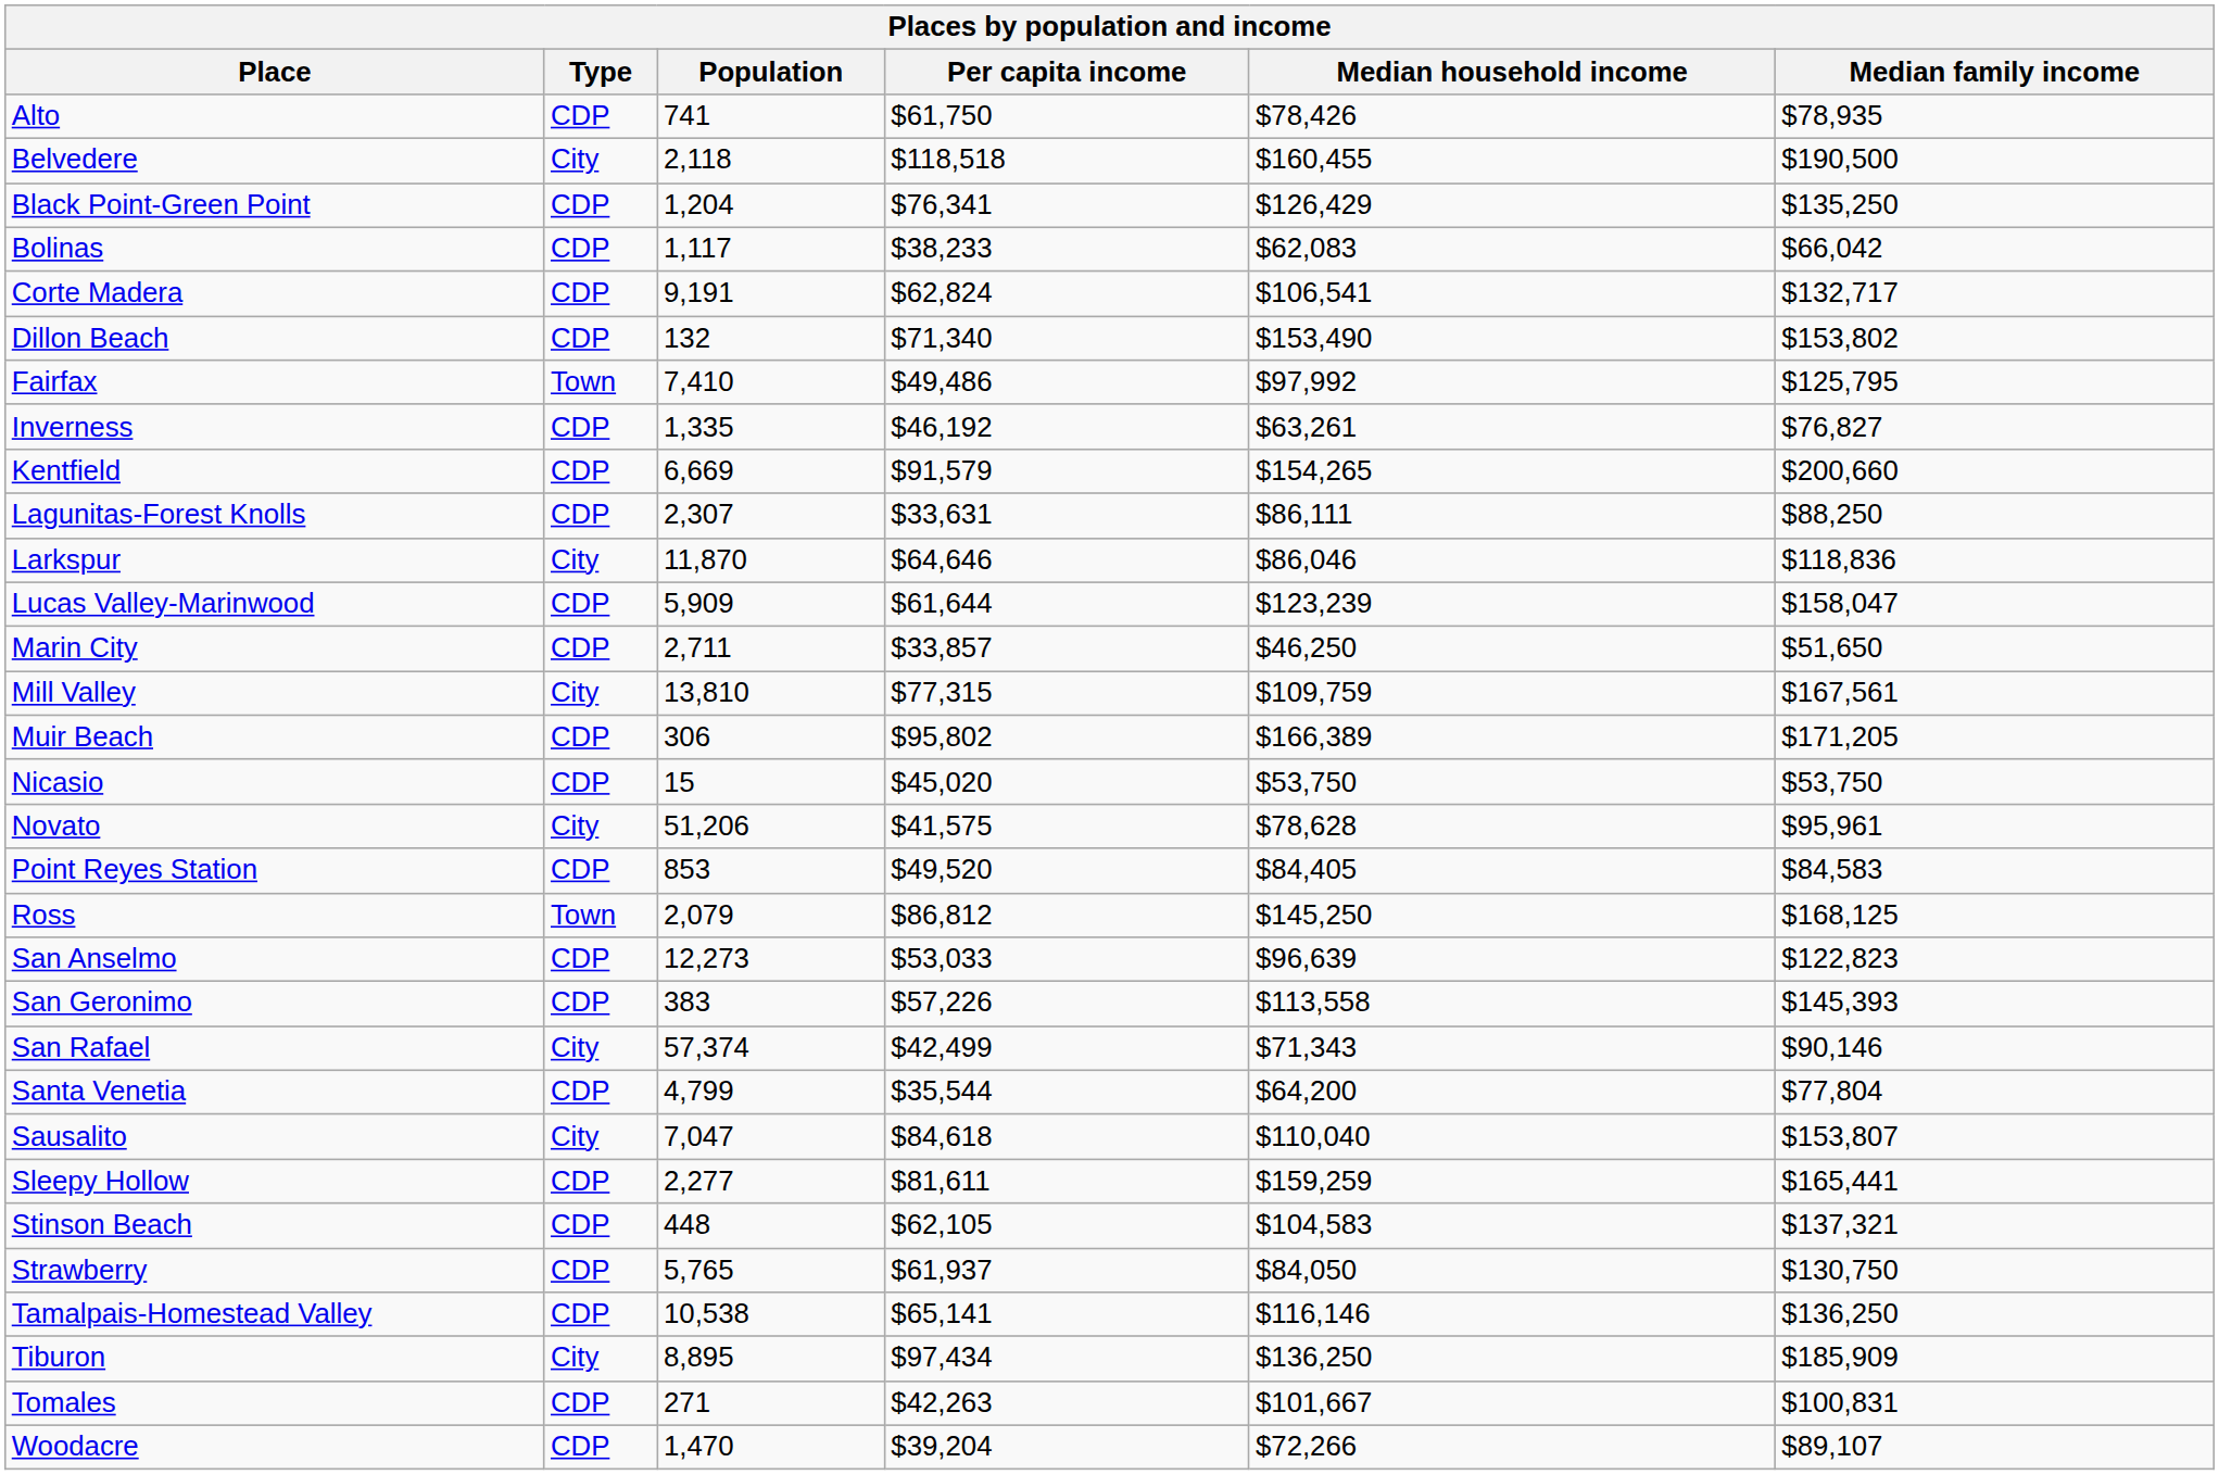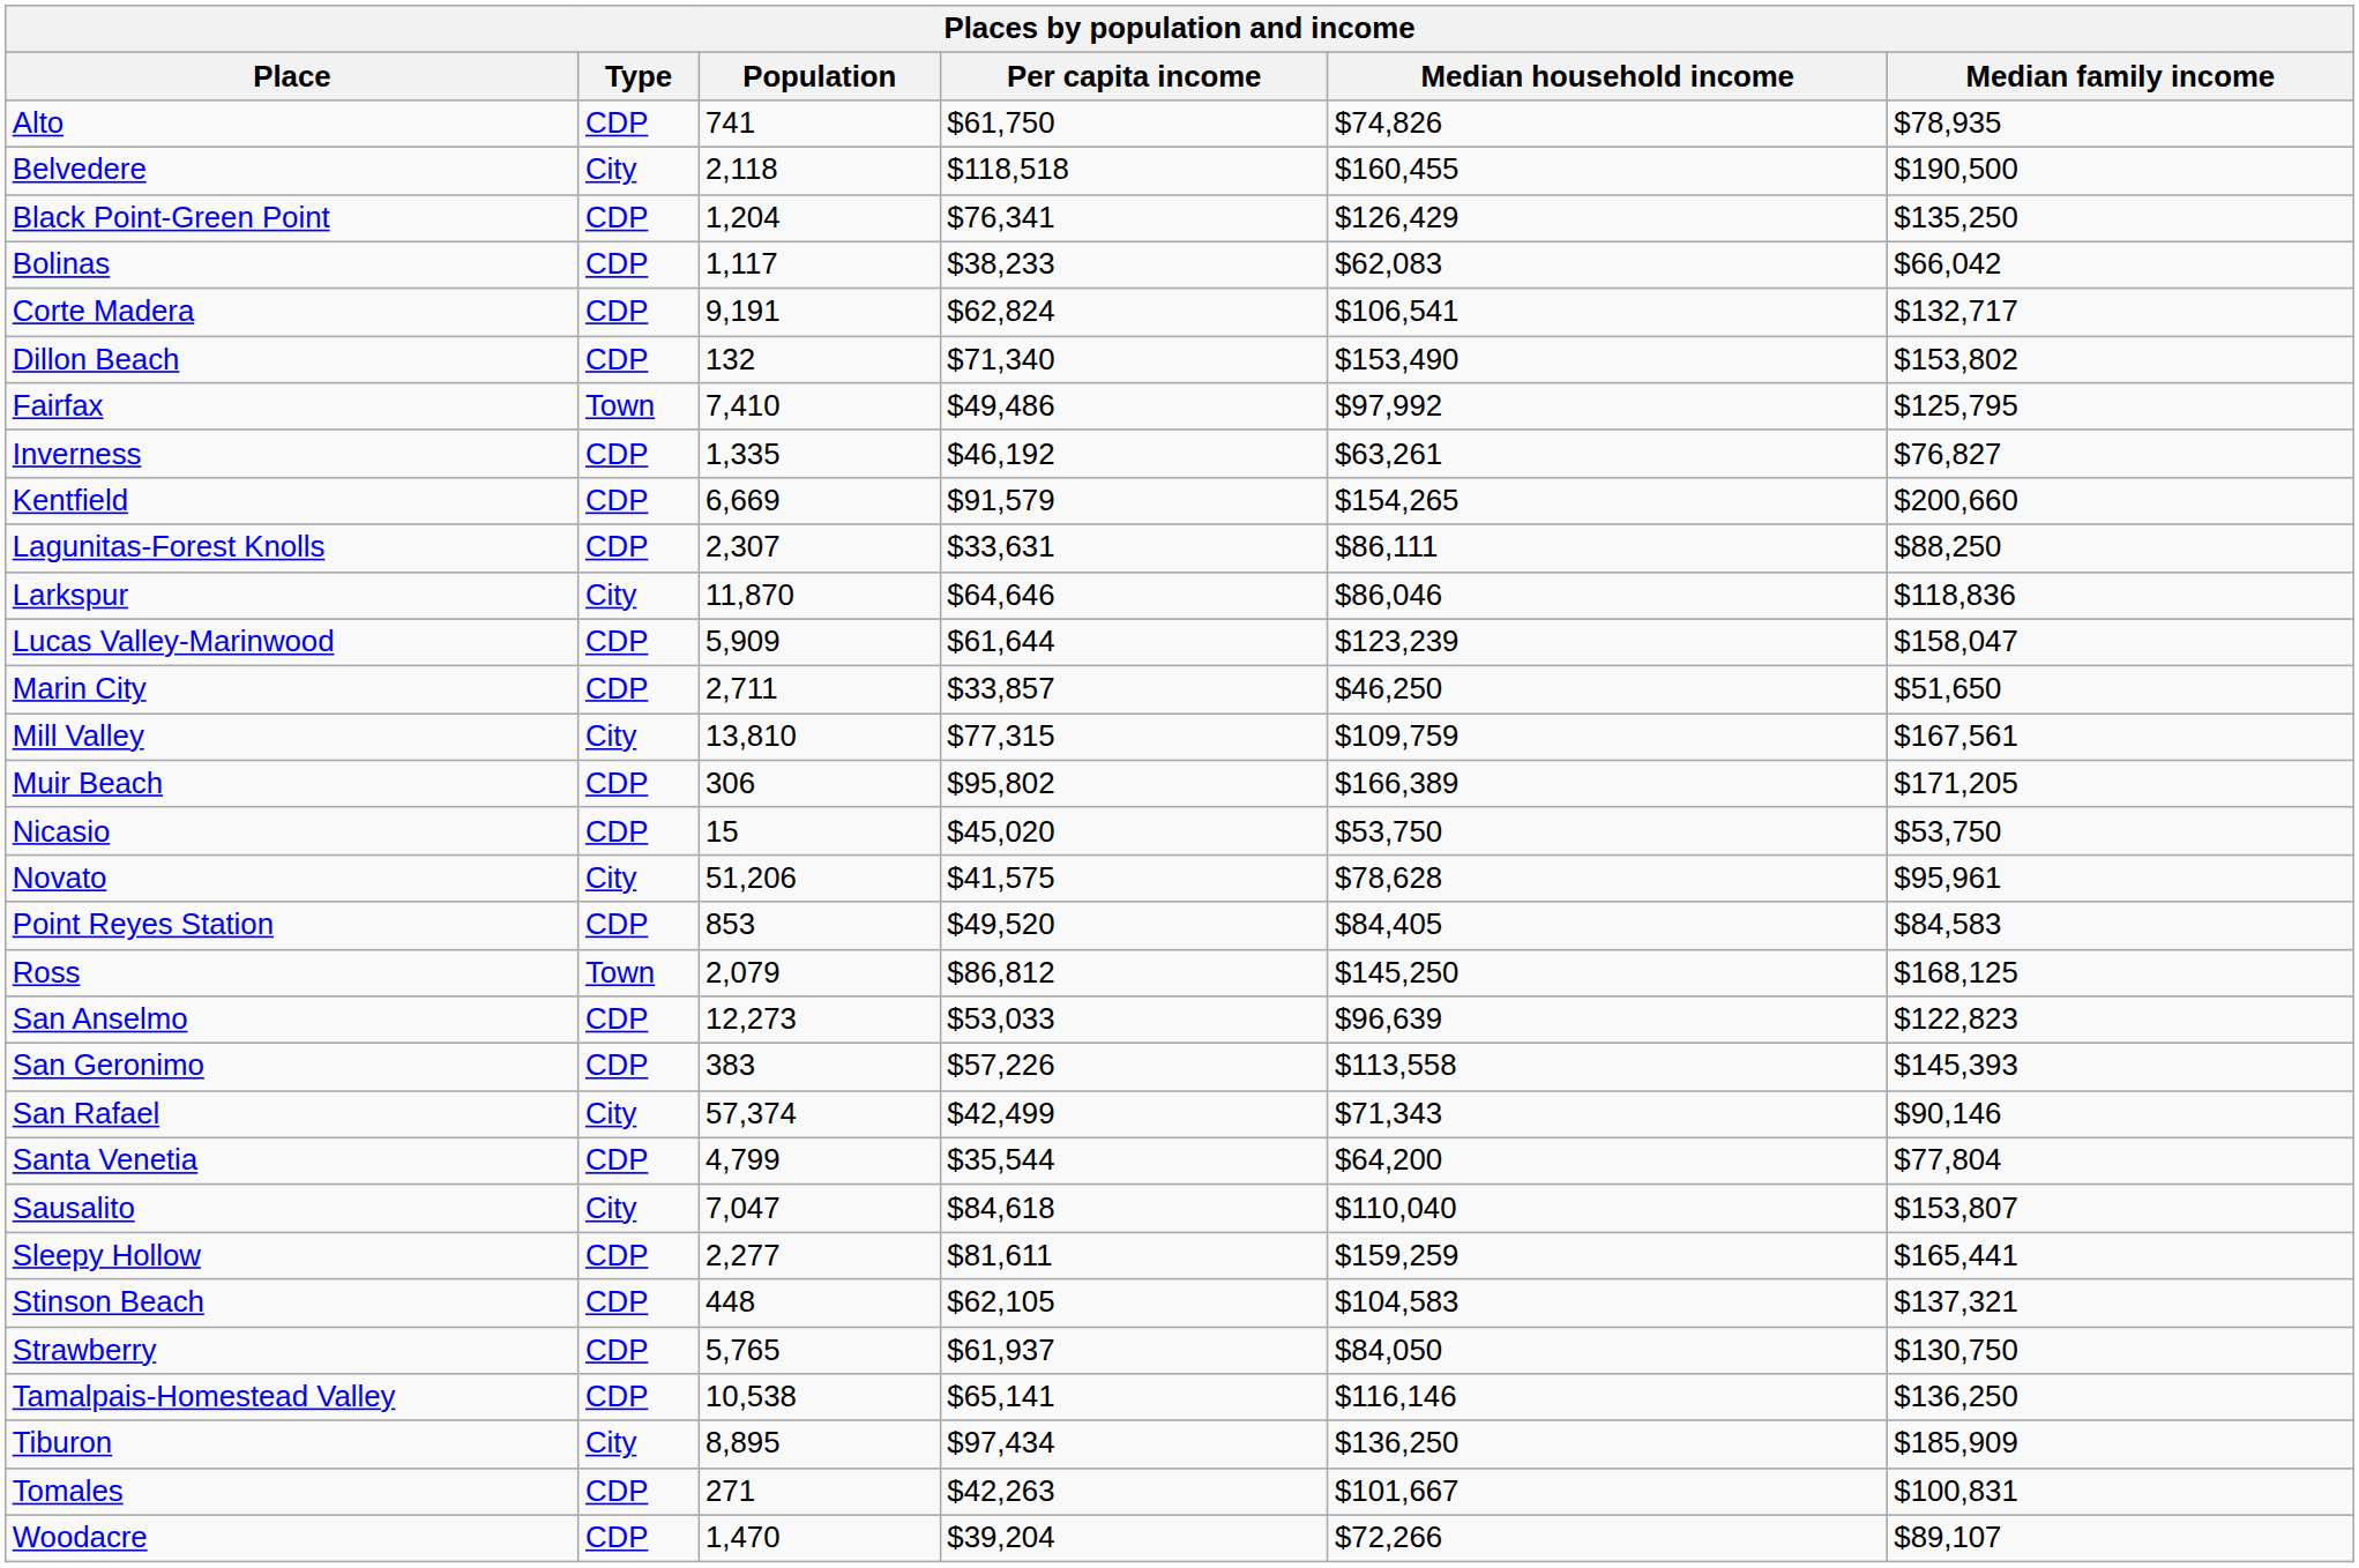 <table class="wikitable collapsible collapsed sortable" style="width: 100%;">
 <tr>
 <th colspan=6>Places by population and income</th>
 </tr>
 <tr>
 <th>Place</th>
 <th>Type</th>
 <th>Population</th>
 <th data-sort-type="currency">Per capita income</th>
 <th data-sort-type="currency">Median household income</th>
 <th data-sort-type="currency">Median family income</th>
 </tr>
 <tr>
 <td><a href='#'>Alto</a></td>
 <td><a href='#'>CDP</a></td>
 <td>741</td>
 <td>$61,750</td>
-<td>$78,426</td>
+<td>$74,826</td>
 <td>$78,935</td>
 </tr>
 <tr>
 <td><a href='#'>Belvedere</a></td>
 <td><a href='#'>City</a></td>
 <td>2,118</td>
 <td>$118,518</td>
 <td>$160,455</td>
 <td>$190,500</td>
 </tr>
 <tr>
 <td><a href='#'>Black Point-Green Point</a></td>
 <td><a href='#'>CDP</a></td>
 <td>1,204</td>
 <td>$76,341</td>
 <td>$126,429</td>
 <td>$135,250</td>
 </tr>
 <tr>
 <td><a href='#'>Bolinas</a></td>
 <td><a href='#'>CDP</a></td>
 <td>1,117</td>
 <td>$38,233</td>
 <td>$62,083</td>
 <td>$66,042</td>
 </tr>
 <tr>
 <td><a href='#'>Corte Madera</a></td>
 <td><a href='#'>CDP</a></td>
 <td>9,191</td>
 <td>$62,824</td>
 <td>$106,541</td>
 <td>$132,717</td>
 </tr>
 <tr>
 <td><a href='#'>Dillon Beach</a></td>
 <td><a href='#'>CDP</a></td>
 <td>132</td>
 <td>$71,340</td>
 <td>$153,490</td>
 <td>$153,802</td>
 </tr>
 <tr>
 <td><a href='#'>Fairfax</a></td>
 <td><a href='#'>Town</a></td>
 <td>7,410</td>
 <td>$49,486</td>
 <td>$97,992</td>
 <td>$125,795</td>
 </tr>
 <tr>
 <td><a href='#'>Inverness</a></td>
 <td><a href='#'>CDP</a></td>
 <td>1,335</td>
 <td>$46,192</td>
 <td>$63,261</td>
 <td>$76,827</td>
 </tr>
 <tr>
 <td><a href='#'>Kentfield</a></td>
 <td><a href='#'>CDP</a></td>
 <td>6,669</td>
 <td>$91,579</td>
 <td>$154,265</td>
 <td>$200,660</td>
 </tr>
 <tr>
 <td><a href='#'>Lagunitas-Forest Knolls</a></td>
 <td><a href='#'>CDP</a></td>
 <td>2,307</td>
 <td>$33,631</td>
 <td>$86,111</td>
 <td>$88,250</td>
 </tr>
 <tr>
 <td><a href='#'>Larkspur</a></td>
 <td><a href='#'>City</a></td>
 <td>11,870</td>
 <td>$64,646</td>
 <td>$86,046</td>
 <td>$118,836</td>
 </tr>
 <tr>
 <td><a href='#'>Lucas Valley-Marinwood</a></td>
 <td><a href='#'>CDP</a></td>
 <td>5,909</td>
 <td>$61,644</td>
 <td>$123,239</td>
 <td>$158,047</td>
 </tr>
 <tr>
 <td><a href='#'>Marin City</a></td>
 <td><a href='#'>CDP</a></td>
 <td>2,711</td>
 <td>$33,857</td>
 <td>$46,250</td>
 <td>$51,650</td>
 </tr>
 <tr>
 <td><a href='#'>Mill Valley</a></td>
 <td><a href='#'>City</a></td>
 <td>13,810</td>
 <td>$77,315</td>
 <td>$109,759</td>
 <td>$167,561</td>
 </tr>
 <tr>
 <td><a href='#'>Muir Beach</a></td>
 <td><a href='#'>CDP</a></td>
 <td>306</td>
 <td>$95,802</td>
 <td>$166,389</td>
 <td>$171,205</td>
 </tr>
 <tr>
 <td><a href='#'>Nicasio</a></td>
 <td><a href='#'>CDP</a></td>
 <td>15</td>
 <td>$45,020</td>
 <td>$53,750</td>
 <td>$53,750</td>
 </tr>
 <tr>
 <td><a href='#'>Novato</a></td>
 <td><a href='#'>City</a></td>
 <td>51,206</td>
 <td>$41,575</td>
 <td>$78,628</td>
 <td>$95,961</td>
 </tr>
 <tr>
 <td><a href='#'>Point Reyes Station</a></td>
 <td><a href='#'>CDP</a></td>
 <td>853</td>
 <td>$49,520</td>
 <td>$84,405</td>
 <td>$84,583</td>
 </tr>
 <tr>
 <td><a href='#'>Ross</a></td>
 <td><a href='#'>Town</a></td>
 <td>2,079</td>
 <td>$86,812</td>
 <td>$145,250</td>
 <td>$168,125</td>
 </tr>
 <tr>
 <td><a href='#'>San Anselmo</a></td>
 <td><a href='#'>CDP</a></td>
 <td>12,273</td>
 <td>$53,033</td>
 <td>$96,639</td>
 <td>$122,823</td>
 </tr>
 <tr>
 <td><a href='#'>San Geronimo</a></td>
 <td><a href='#'>CDP</a></td>
 <td>383</td>
 <td>$57,226</td>
 <td>$113,558</td>
 <td>$145,393</td>
 </tr>
 <tr>
 <td><a href='#'>San Rafael</a></td>
 <td><a href='#'>City</a></td>
 <td>57,374</td>
 <td>$42,499</td>
 <td>$71,343</td>
 <td>$90,146</td>
 </tr>
 <tr>
 <td><a href='#'>Santa Venetia</a></td>
 <td><a href='#'>CDP</a></td>
 <td>4,799</td>
 <td>$35,544</td>
 <td>$64,200</td>
 <td>$77,804</td>
 </tr>
 <tr>
 <td><a href='#'>Sausalito</a></td>
 <td><a href='#'>City</a></td>
 <td>7,047</td>
 <td>$84,618</td>
 <td>$110,040</td>
 <td>$153,807</td>
 </tr>
 <tr>
 <td><a href='#'>Sleepy Hollow</a></td>
 <td><a href='#'>CDP</a></td>
 <td>2,277</td>
 <td>$81,611</td>
 <td>$159,259</td>
 <td>$165,441</td>
 </tr>
 <tr>
 <td><a href='#'>Stinson Beach</a></td>
 <td><a href='#'>CDP</a></td>
 <td>448</td>
 <td>$62,105</td>
 <td>$104,583</td>
 <td>$137,321</td>
 </tr>
 <tr>
 <td><a href='#'>Strawberry</a></td>
 <td><a href='#'>CDP</a></td>
 <td>5,765</td>
 <td>$61,937</td>
 <td>$84,050</td>
 <td>$130,750</td>
 </tr>
 <tr>
 <td><a href='#'>Tamalpais-Homestead Valley</a></td>
 <td><a href='#'>CDP</a></td>
 <td>10,538</td>
 <td>$65,141</td>
 <td>$116,146</td>
 <td>$136,250</td>
 </tr>
 <tr>
 <td><a href='#'>Tiburon</a></td>
 <td><a href='#'>City</a></td>
 <td>8,895</td>
 <td>$97,434</td>
 <td>$136,250</td>
 <td>$185,909</td>
 </tr>
 <tr>
 <td><a href='#'>Tomales</a></td>
 <td><a href='#'>CDP</a></td>
 <td>271</td>
 <td>$42,263</td>
 <td>$101,667</td>
 <td>$100,831</td>
 </tr>
 <tr>
 <td><a href='#'>Woodacre</a></td>
 <td><a href='#'>CDP</a></td>
 <td>1,470</td>
 <td>$39,204</td>
 <td>$72,266</td>
 <td>$89,107</td>
 </tr>
 </table>
